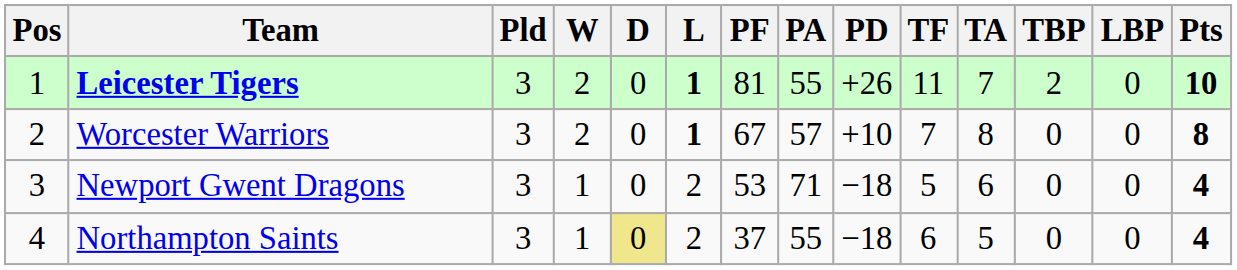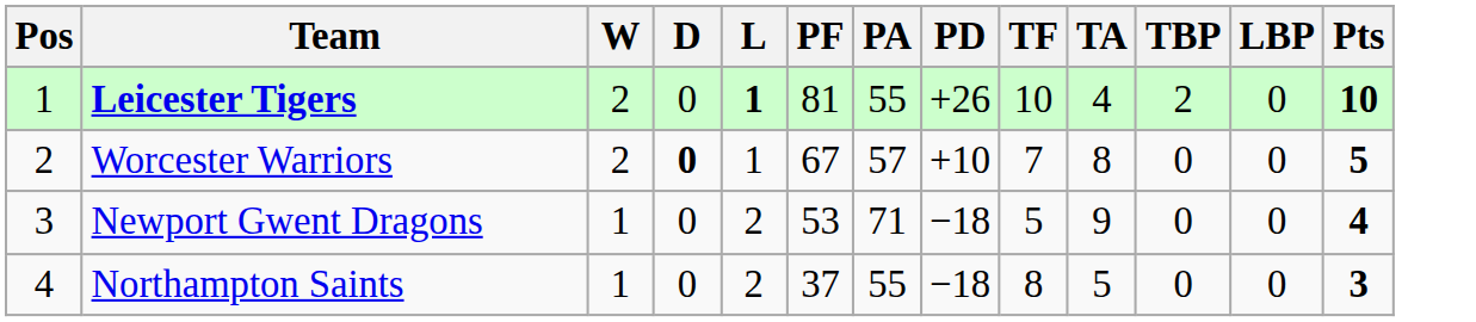 <table class="wikitable" style="text-align:center">
 <tr>
 <th width="20">Pos</th>
 <th width="200">Team</th>
-<th width="20">Pld</th>
 <th width="20">W</th>
 <th width="20">D</th>
 <th width="20">L</th>
 <th width="20">PF</th>
 <th width="20">PA</th>
 <th width="20">PD</th>
 <th width="20">TF</th>
 <th width="20">TA</th>
 <th width="20">TBP</th>
 <th width="20">LBP</th>
 <th width="20">Pts</th>
 </tr>
 <tr bgcolor=#ccffcc>
 <td>1</td>
 <td align=left> <strong><a href='#'>Leicester Tigers</a></strong></td>
-<td>3</td>
 <td>2</td>
 <td>0</td>
 <td><strong>1</strong></td>
 <td>81</td>
 <td>55</td>
 <td>+26</td>
-<td>11</td>
-<td>7</td>
+<td>10</td>
+<td>4</td>
 <td>2</td>
 <td>0</td>
 <td><strong>10</strong></td>
 </tr>
 <tr>
 <td>2</td>
 <td align=left> <a href='#'>Worcester Warriors</a></td>
-<td>3</td>
 <td>2</td>
-<td>0</td>
-<td><strong>1</strong></td>
+<td><strong>0</strong></td>
+<td>1</td>
 <td>67</td>
 <td>57</td>
 <td>+10</td>
 <td>7</td>
 <td>8</td>
 <td>0</td>
 <td>0</td>
-<td><strong>8</strong></td>
+<td><strong>5</strong></td>
 </tr>
 <tr>
 <td>3</td>
 <td align=left> <a href='#'>Newport Gwent Dragons</a></td>
-<td>3</td>
 <td>1</td>
 <td>0</td>
 <td>2</td>
 <td>53</td>
 <td>71</td>
 <td>−18</td>
 <td>5</td>
-<td>6</td>
+<td>9</td>
 <td>0</td>
 <td>0</td>
 <td><strong>4</strong></td>
 </tr>
 <tr>
 <td>4</td>
 <td align=left> <a href='#'>Northampton Saints</a></td>
-<td>3</td>
 <td>1</td>
-<td style="background: khaki;">0</td>
+<td>0</td>
 <td>2</td>
 <td>37</td>
 <td>55</td>
 <td>−18</td>
-<td>6</td>
+<td>8</td>
 <td>5</td>
 <td>0</td>
 <td>0</td>
-<td><strong>4</strong></td>
+<td><strong>3</strong></td>
 </tr>
 </table>
